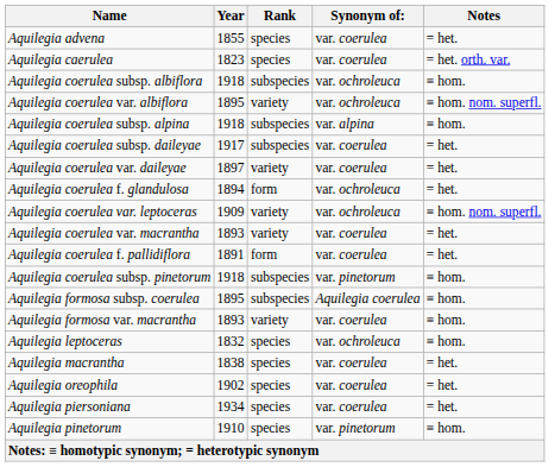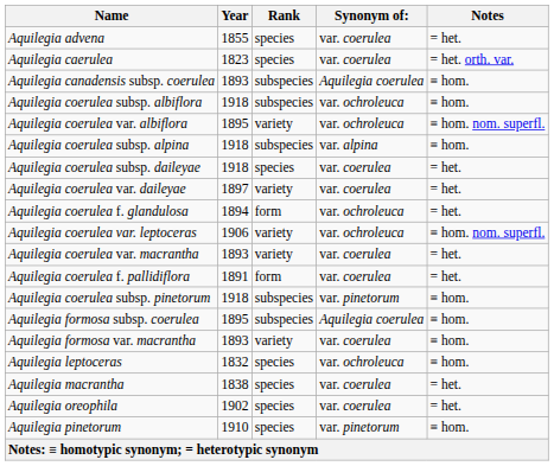 <table class="wikitable sortable mw-collapsible mw-collapsed" id="Synonyms">
 <tr>
 <th>Name</th>
 <th>Year</th>
 <th>Rank</th>
 <th>Synonym of:</th>
 <th>Notes</th>
 </tr>
 <tr>
 <td><em>Aquilegia advena</em> </td>
 <td>1855</td>
 <td data-sort-value=A>species</td>
 <td>var. <em>coerulea</em></td>
 <td>= het.</td>
 </tr>
 <tr>
 <td><em>Aquilegia caerulea</em> </td>
 <td>1823</td>
 <td data-sort-value=A>species</td>
 <td>var. <em>coerulea</em></td>
 <td>= het. <a href='#'>orth. var.</a></td>
+</tr>
+<tr>
+<td><em>Aquilegia canadensis</em> subsp. <em>coerulea</em> </td>
+<td>1893</td>
+<td data-sort-value=B>subspecies</td>
+<td><em>Aquilegia coerulea</em></td>
+<td>≡ hom.</td>
 </tr>
 <tr>
 <td><em>Aquilegia coerulea</em> subsp. <em>albiflora</em> </td>
 <td>1918</td>
 <td data-sort-value=B>subspecies</td>
 <td>var. <em>ochroleuca</em></td>
 <td>≡ hom.</td>
 </tr>
 <tr>
 <td><em>Aquilegia coerulea</em> var. <em>albiflora</em> </td>
 <td>1895</td>
 <td data-sort-value=D>variety</td>
 <td>var. <em>ochroleuca</em></td>
 <td>≡ hom. <a href='#'>nom. superfl.</a></td>
 </tr>
 <tr>
 <td><em>Aquilegia coerulea</em> subsp. <em>alpina</em> </td>
 <td>1918</td>
 <td data-sort-value=B>subspecies</td>
 <td>var. <em>alpina</em></td>
 <td>≡ hom.</td>
 </tr>
 <tr>
 <td><em>Aquilegia coerulea</em> subsp. <em>daileyae</em> </td>
-<td>1917</td>
-<td data-sort-value=B>subspecies</td>
+<td>1918</td>
+<td data-sort-value=A>species</td>
 <td>var. <em>coerulea</em></td>
 <td>= het.</td>
 </tr>
 <tr>
 <td><em>Aquilegia coerulea</em> var. <em>daileyae</em> </td>
 <td>1897</td>
 <td data-sort-value=D>variety</td>
 <td>var. <em>coerulea</em></td>
 <td>= het.</td>
 </tr>
 <tr>
 <td><em>Aquilegia coerulea</em> f. <em>glandulosa</em> </td>
 <td>1894</td>
 <td data-sort-value=E>form</td>
 <td>var. <em>ochroleuca</em></td>
 <td>= het.</td>
 </tr>
 <tr>
 <td><em>Aquilegia coerulea var. leptoceras</em> </td>
-<td>1909</td>
+<td>1906</td>
 <td data-sort-value=D>variety</td>
 <td>var. <em>ochroleuca</em></td>
 <td>≡ hom. <a href='#'>nom. superfl.</a></td>
 </tr>
 <tr>
 <td><em>Aquilegia coerulea</em> var. <em>macrantha</em> </td>
 <td>1893</td>
 <td data-sort-value=D>variety</td>
 <td>var. <em>coerulea</em></td>
 <td>= het.</td>
 </tr>
 <tr>
 <td><em>Aquilegia coerulea</em> f. <em>pallidiflora</em> </td>
 <td>1891</td>
 <td data-sort-value=E>form</td>
 <td>var. <em>coerulea</em></td>
 <td>= het.</td>
 </tr>
 <tr>
 <td><em>Aquilegia coerulea</em> subsp. <em>pinetorum</em> </td>
 <td>1918</td>
 <td data-sort-value=B>subspecies</td>
 <td>var. <em>pinetorum</em></td>
 <td>≡ hom.</td>
 </tr>
 <tr>
 <td><em>Aquilegia formosa</em> subsp. <em>coerulea</em> </td>
 <td>1895</td>
 <td data-sort-value=B>subspecies</td>
 <td><em>Aquilegia coerulea</em></td>
 <td>≡ hom.</td>
 </tr>
 <tr>
 <td><em>Aquilegia formosa</em> var. <em>macrantha</em> </td>
 <td>1893</td>
 <td data-sort-value=D>variety</td>
 <td>var. <em>coerulea</em></td>
 <td>≡ hom.</td>
 </tr>
 <tr>
 <td><em>Aquilegia leptoceras</em> </td>
 <td>1832</td>
 <td data-sort-value=A>species</td>
 <td>var. <em>ochroleuca</em></td>
 <td>≡ hom.</td>
 </tr>
 <tr>
 <td><em>Aquilegia macrantha</em> </td>
 <td>1838</td>
 <td data-sort-value=A>species</td>
 <td>var. <em>coerulea</em></td>
 <td>= het.</td>
 </tr>
 <tr>
 <td><em>Aquilegia oreophila</em> </td>
 <td>1902</td>
 <td data-sort-value=A>species</td>
 <td>var. <em>coerulea</em></td>
 <td>= het.</td>
 </tr>
 <tr>
-<td><em>Aquilegia piersoniana</em> </td>
-<td>1934</td>
-<td data-sort-value=A>species</td>
-<td>var. <em>coerulea</em></td>
-<td>= het.</td>
-</tr>
-<tr>
 <td><em>Aquilegia pinetorum</em> </td>
 <td>1910</td>
 <td data-sort-value=A>species</td>
 <td>var. <em>pinetorum</em></td>
 <td>≡ hom.</td>
 </tr>
 <tr>
 <th colspan=5 style="text-align: left;">Notes: ≡ homotypic synonym; = heterotypic synonym</th>
 </tr>
 </table>
